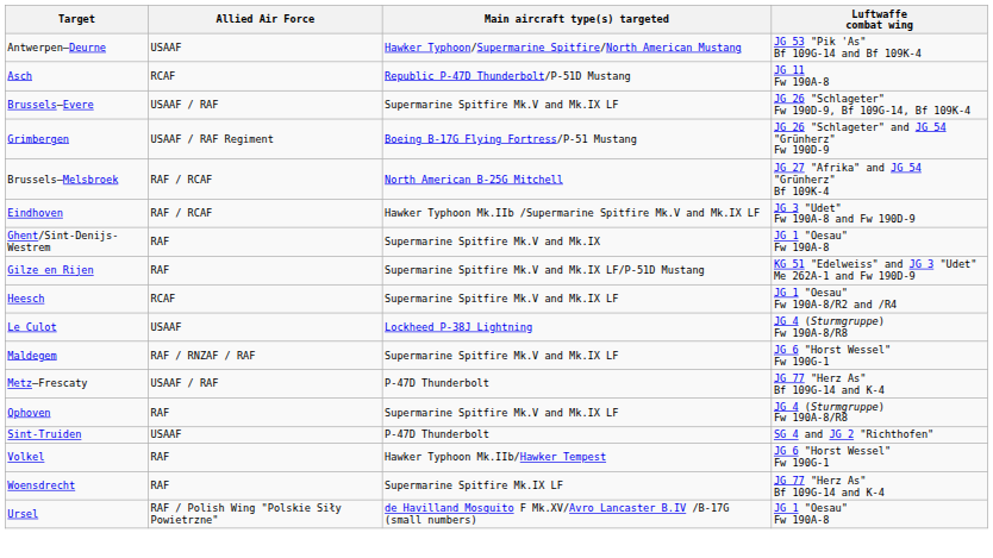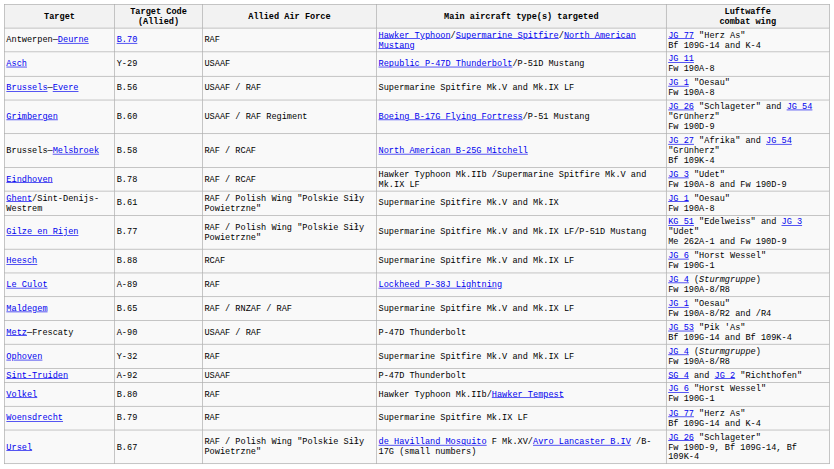 <table class="wikitable">
 <tr>
 <th>Target</th>
+<th>Target Code (Allied)</th>
 <th>Allied Air Force</th>
 <th>Main aircraft type(s) targeted</th>
 <th>Luftwaffe<br>combat wing</th>
 </tr>
 <tr>
 <td>Antwerpen—<a href='#'>Deurne</a></td>
-<td>USAAF</td>
+<td><a href='#'>B.70</a></td>
+<td>RAF</td>
 <td><a href='#'>Hawker Typhoon</a>/<a href='#'>Supermarine Spitfire</a>/<a href='#'>North American Mustang</a></td>
-<td><a href='#'>JG 53</a> "Pik 'As" <br>Bf 109G-14 and Bf 109K-4</td>
+<td><a href='#'>JG 77</a> "Herz As" <br>Bf 109G-14 and K-4</td>
 </tr>
 <tr>
 <td><a href='#'>Asch</a></td>
-<td>RCAF</td>
+<td>Y-29</td>
+<td>USAAF</td>
 <td><a href='#'>Republic P-47D Thunderbolt</a>/P-51D Mustang</td>
 <td><a href='#'>JG 11</a> <br>Fw 190A-8</td>
 </tr>
 <tr>
 <td><a href='#'>Brussels</a>—<a href='#'>Evere</a></td>
+<td>B.56</td>
 <td>USAAF / RAF</td>
 <td>Supermarine Spitfire Mk.V and Mk.IX LF</td>
-<td><a href='#'>JG 26</a> "Schlageter" <br>Fw 190D-9, Bf 109G-14, Bf 109K-4</td>
+<td><a href='#'>JG 1</a> "Oesau" <br>Fw 190A-8</td>
 </tr>
 <tr>
 <td><a href='#'>Grimbergen</a></td>
+<td>B.60</td>
 <td>USAAF / RAF Regiment</td>
 <td><a href='#'>Boeing B-17G Flying Fortress</a>/P-51 Mustang</td>
 <td><a href='#'>JG 26</a> "Schlageter" and <a href='#'>JG 54</a> "Grünherz"<br>Fw 190D-9</td>
 </tr>
 <tr>
 <td>Brussels—<a href='#'>Melsbroek</a></td>
+<td>B.58</td>
 <td>RAF / RCAF</td>
 <td><a href='#'>North American B-25G Mitchell</a></td>
 <td><a href='#'>JG 27</a> "Afrika" and <a href='#'>JG 54</a> "Grünherz" <br>Bf 109K-4</td>
 </tr>
 <tr>
 <td><a href='#'>Eindhoven</a></td>
+<td>B.78</td>
 <td>RAF / RCAF</td>
 <td>Hawker Typhoon Mk.IIb /Supermarine Spitfire Mk.V and Mk.IX LF</td>
 <td><a href='#'>JG 3</a> "Udet" <br>Fw 190A-8 and Fw 190D-9</td>
 </tr>
 <tr>
 <td><a href='#'>Ghent</a>/Sint-Denijs-Westrem</td>
-<td>RAF</td>
+<td>B.61</td>
+<td>RAF / Polish Wing "Polskie Siły Powietrzne"</td>
 <td>Supermarine Spitfire Mk.V and Mk.IX</td>
 <td><a href='#'>JG 1</a> "Oesau" <br>Fw 190A-8</td>
 </tr>
 <tr>
 <td><a href='#'>Gilze en Rijen</a></td>
-<td>RAF</td>
+<td>B.77</td>
+<td>RAF / Polish Wing "Polskie Siły Powietrzne"</td>
 <td>Supermarine Spitfire Mk.V and Mk.IX LF/P-51D Mustang</td>
 <td><a href='#'>KG 51</a> "Edelweiss" and <a href='#'>JG 3</a> "Udet" <br>Me 262A-1 and Fw 190D-9</td>
 </tr>
 <tr>
 <td><a href='#'>Heesch</a></td>
+<td>B.88</td>
 <td>RCAF</td>
 <td>Supermarine Spitfire Mk.V and Mk.IX LF</td>
-<td><a href='#'>JG 1</a> "Oesau" <br>Fw 190A-8/R2 and /R4</td>
+<td><a href='#'>JG 6</a> "Horst Wessel" <br>Fw 190G-1</td>
 </tr>
 <tr>
 <td><a href='#'>Le Culot</a></td>
-<td>USAAF</td>
+<td>A-89</td>
+<td>RAF</td>
 <td><a href='#'>Lockheed P-38J Lightning</a></td>
 <td><a href='#'>JG 4</a> (<em>Sturmgruppe</em>) <br>Fw 190A-8/R8</td>
 </tr>
 <tr>
 <td><a href='#'>Maldegem</a></td>
+<td>B.65</td>
 <td>RAF / RNZAF / RAF</td>
 <td>Supermarine Spitfire Mk.V and Mk.IX LF</td>
-<td><a href='#'>JG 6</a> "Horst Wessel" <br>Fw 190G-1</td>
+<td><a href='#'>JG 1</a> "Oesau" <br>Fw 190A-8/R2 and /R4</td>
 </tr>
 <tr>
 <td><a href='#'>Metz</a>—Frescaty</td>
+<td>A-90</td>
 <td>USAAF / RAF</td>
 <td>P-47D Thunderbolt</td>
-<td><a href='#'>JG 77</a> "Herz As" <br>Bf 109G-14 and K-4</td>
+<td><a href='#'>JG 53</a> "Pik 'As" <br>Bf 109G-14 and Bf 109K-4</td>
 </tr>
 <tr>
 <td><a href='#'>Ophoven</a></td>
+<td>Y-32</td>
 <td>RAF</td>
 <td>Supermarine Spitfire Mk.V and Mk.IX LF</td>
 <td><a href='#'>JG 4</a> (<em>Sturmgruppe</em>) <br>Fw 190A-8/R8</td>
 </tr>
 <tr>
 <td><a href='#'>Sint-Truiden</a></td>
+<td>A-92</td>
 <td>USAAF</td>
 <td>P-47D Thunderbolt</td>
 <td><a href='#'>SG 4</a> and <a href='#'>JG 2</a> "Richthofen"</td>
 </tr>
 <tr>
 <td><a href='#'>Volkel</a></td>
+<td>B.80</td>
 <td>RAF</td>
 <td>Hawker Typhoon Mk.IIb/<a href='#'>Hawker Tempest</a></td>
 <td><a href='#'>JG 6</a> "Horst Wessel" <br>Fw 190G-1</td>
 </tr>
 <tr>
 <td><a href='#'>Woensdrecht</a></td>
+<td>B.79</td>
 <td>RAF</td>
 <td>Supermarine Spitfire Mk.IX LF</td>
 <td><a href='#'>JG 77</a> "Herz As" <br>Bf 109G-14 and K-4</td>
 </tr>
 <tr>
 <td><a href='#'>Ursel</a></td>
+<td>B.67</td>
 <td>RAF / Polish Wing "Polskie Siły Powietrzne"</td>
 <td><a href='#'>de Havilland Mosquito</a> F Mk.XV/<a href='#'>Avro Lancaster B.IV</a> /B-17G (small numbers)</td>
-<td><a href='#'>JG 1</a> "Oesau" <br>Fw 190A-8</td>
+<td><a href='#'>JG 26</a> "Schlageter" <br>Fw 190D-9, Bf 109G-14, Bf 109K-4</td>
 </tr>
 </table>
